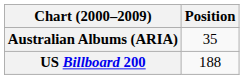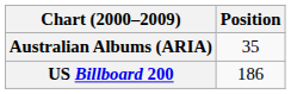 <table class="wikitable sortable plainrowheaders">
 <tr>
 <th>Chart (2000–2009)</th>
 <th>Position</th>
 </tr>
 <tr>
 <th scope="row">Australian Albums (ARIA)</th>
 <td align="center">35</td>
 </tr>
 <tr>
 <th scope="row">US <a href='#'><em>Billboard</em> 200</a></th>
-<td style="text-align:center;">188</td>
+<td style="text-align:center;">186</td>
 </tr>
 </table>
